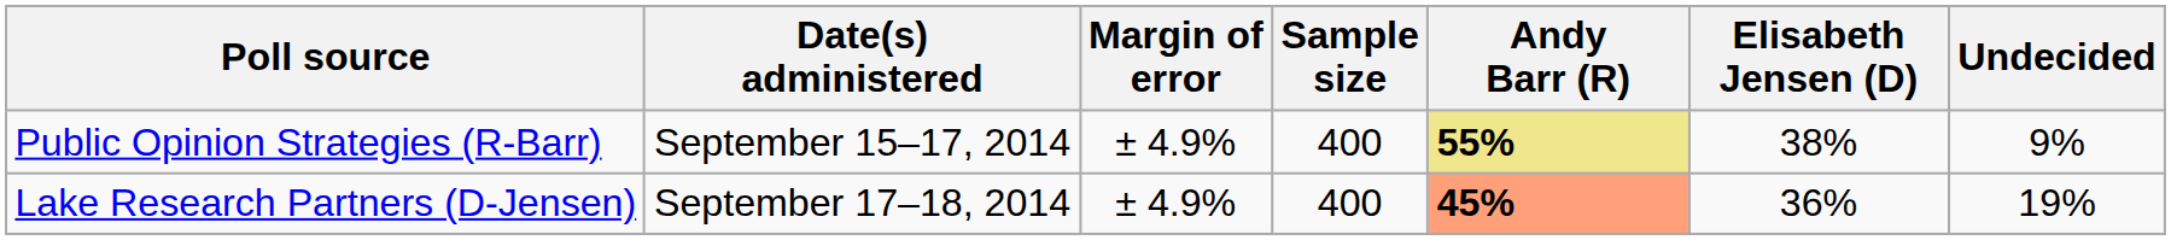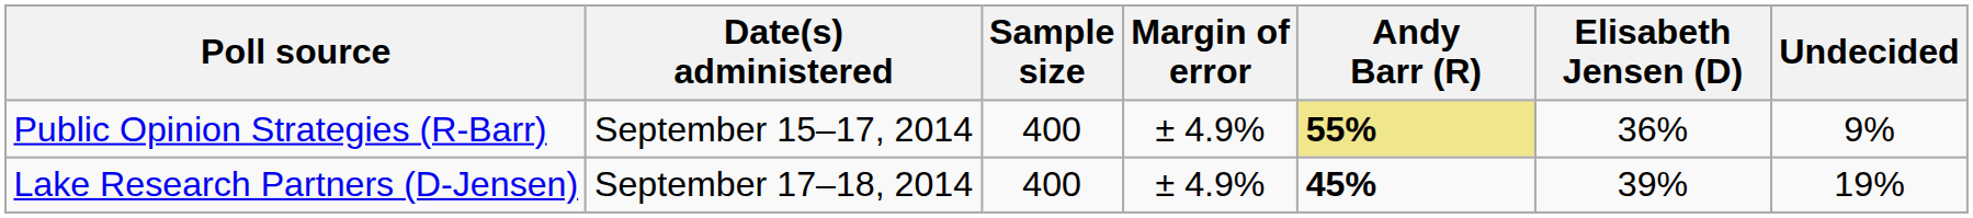 <table class="wikitable">
 <tr>
 <th>Poll source</th>
 <th>Date(s)<br>administered</th>
+<th>Sample<br>size</th>
 <th>Margin of<br>error</th>
-<th>Sample<br>size</th>
 <th style="width:100px;">Andy<br>Barr (R)</th>
 <th style="width:100px;">Elisabeth<br>Jensen (D)</th>
 <th>Undecided</th>
 </tr>
 <tr>
 <td><a href='#'>Public Opinion Strategies (R-Barr)</a></td>
 <td align=center>September 15–17, 2014</td>
+<td align=center>400</td>
 <td align=center>± 4.9%</td>
-<td align=center>400</td>
 <td style="background: khaki;"><strong>55%</strong></td>
-<td align=center>38%</td>
+<td align=center>36%</td>
 <td align=center>9%</td>
 </tr>
 <tr>
 <td><a href='#'>Lake Research Partners (D-Jensen)</a></td>
 <td align=center>September 17–18, 2014</td>
+<td align=center>400</td>
 <td align=center>± 4.9%</td>
-<td align=center>400</td>
-<td style="background: lightsalmon;"><strong>45%</strong></td>
-<td align=center>36%</td>
+<td><strong>45%</strong></td>
+<td align=center>39%</td>
 <td align=center>19%</td>
 </tr>
 </table>
